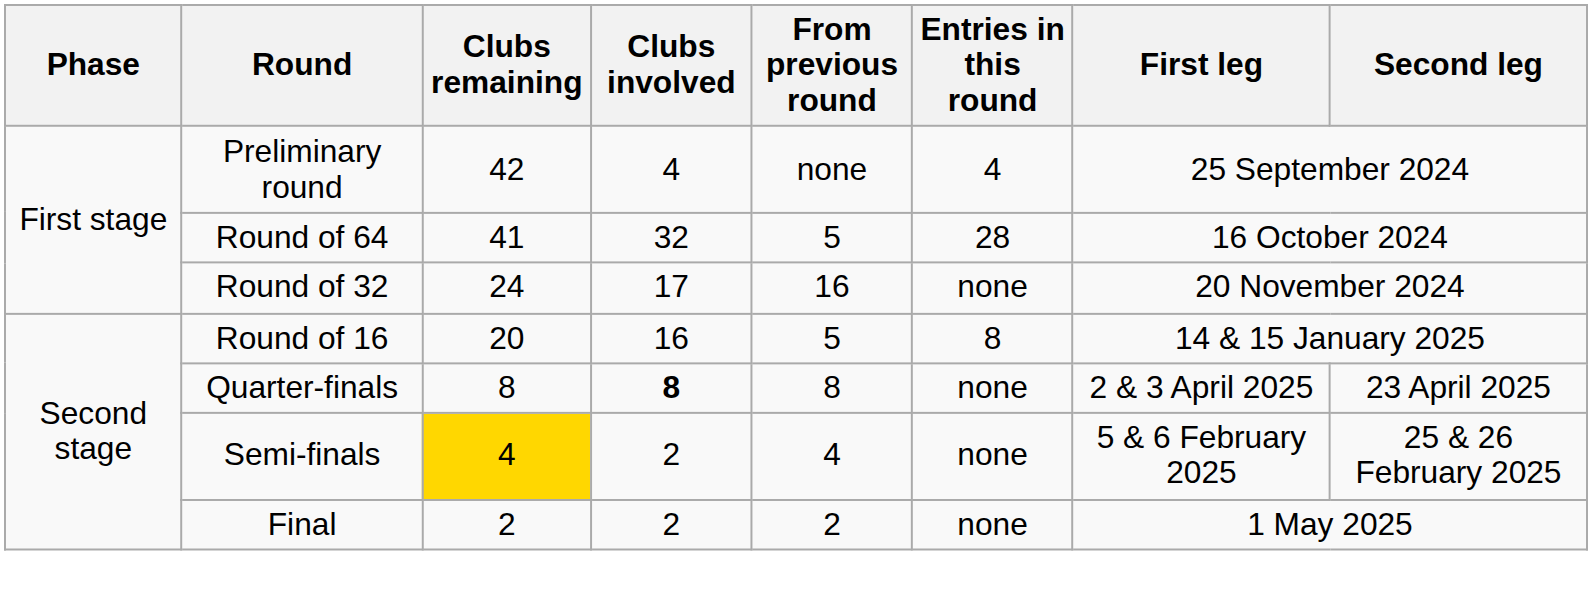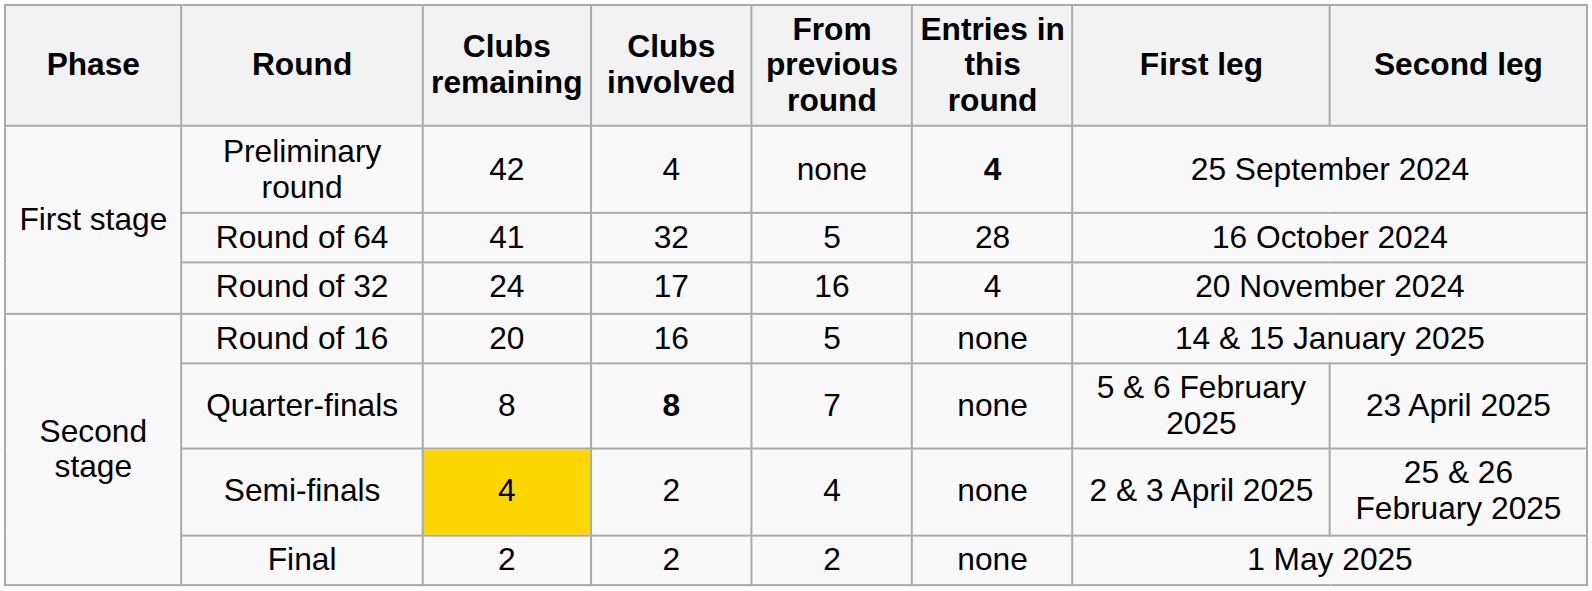 <table class="wikitable" style="text-align: center; font-size: 100%; width: 800px;">
 <tr>
 <th width=11%>Phase</th>
 <th width=15%>Round</th>
 <th width=10%>Clubs remaining</th>
 <th width=10%>Clubs involved</th>
 <th width=10%>From previous round</th>
 <th width=10%>Entries in this round</th>
 <th width=16%>First leg</th>
 <th width=16%>Second leg</th>
 </tr>
 <tr>
 <td rowspan=3 align=center>First stage</td>
 <td align="center">Preliminary round</td>
 <td align=center>42</td>
 <td align=center>4</td>
 <td align=center>none</td>
-<td align=center>4</td>
+<td align=center><strong>4</strong></td>
 <td colspan=2 align=center>25 September 2024</td>
 </tr>
 <tr>
 <td align=center>Round of 64</td>
 <td align=center>41</td>
 <td align=center>32</td>
 <td align=center>5</td>
 <td align=center>28</td>
 <td colspan=2 align=center>16 October 2024</td>
 </tr>
 <tr>
 <td align=center>Round of 32</td>
 <td align=center>24</td>
 <td align=center>17</td>
 <td align=center>16</td>
-<td align=center>none</td>
+<td align=center>4</td>
 <td colspan=2 align=center>20 November 2024</td>
 </tr>
 <tr>
 <td rowspan=4 align=center>Second stage</td>
 <td align=center>Round of 16</td>
 <td align=center>20</td>
 <td align=center>16</td>
 <td align=center>5</td>
-<td align=center>8</td>
+<td align=center>none</td>
 <td colspan=2 align=center>14 & 15 January 2025</td>
 </tr>
 <tr>
 <td align=center>Quarter-finals</td>
 <td align=center>8</td>
 <td align=center><strong>8</strong></td>
-<td align=center>8</td>
+<td align=center>7</td>
 <td align=center>none</td>
-<td align=center>2 & 3 April 2025</td>
+<td align=center>5 & 6 February 2025</td>
 <td align=center>23 April 2025</td>
 </tr>
 <tr>
 <td align=center>Semi-finals</td>
 <td align=center style="background: gold;">4</td>
 <td align=center>2</td>
 <td align=center>4</td>
 <td align=center>none</td>
-<td align=center>5 & 6 February 2025</td>
+<td align=center>2 & 3 April 2025</td>
 <td align=center>25 & 26 February 2025</td>
 </tr>
 <tr>
 <td align=center>Final</td>
 <td align=center>2</td>
 <td align=center>2</td>
 <td align=center>2</td>
 <td align=center>none</td>
 <td colspan=2 align=center>1 May 2025</td>
 </tr>
 </table>
